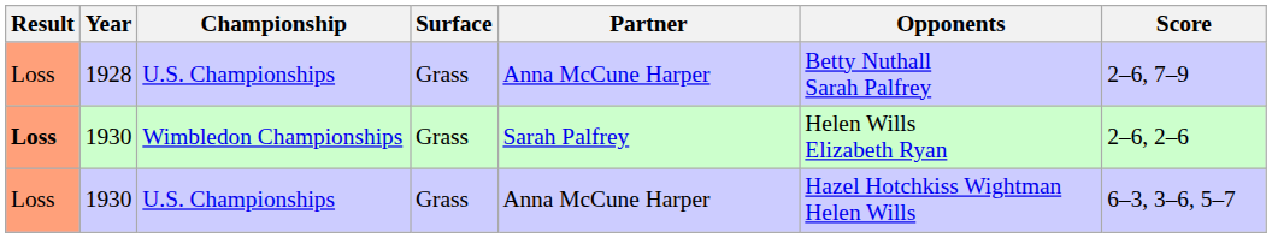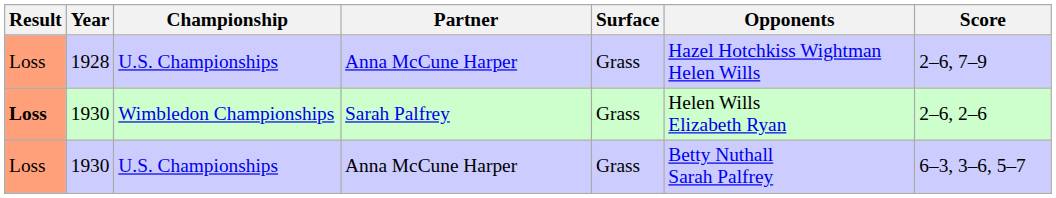 <table class="sortable wikitable">
 <tr>
 <th style="width:40px">Result</th>
 <th style="width:30px">Year</th>
 <th style="width:180px">Championship</th>
+<th style="width:200px">Partner</th>
 <th style="width:50px">Surface</th>
-<th style="width:200px">Partner</th>
 <th style="width:200px">Opponents</th>
 <th style="width:105px" class="unsortable">Score</th>
 </tr>
 <tr style="background:#ccf;">
 <td style="background:#ffa07a;">Loss</td>
 <td>1928</td>
 <td><a href='#'>U.S. Championships</a></td>
+<td> <a href='#'>Anna McCune Harper</a></td>
 <td>Grass</td>
-<td> <a href='#'>Anna McCune Harper</a></td>
-<td> <a href='#'>Betty Nuthall</a> <br>  <a href='#'>Sarah Palfrey</a></td>
+<td> <a href='#'>Hazel Hotchkiss Wightman</a> <br>  <a href='#'>Helen Wills</a></td>
 <td>2–6, 7–9</td>
 </tr>
 <tr style="background:#cfc;">
 <td style="background:#ffa07a;"><strong>Loss</strong></td>
 <td>1930</td>
 <td><a href='#'>Wimbledon Championships</a></td>
+<td> <a href='#'>Sarah Palfrey</a></td>
 <td>Grass</td>
-<td> <a href='#'>Sarah Palfrey</a></td>
 <td> Helen Wills <br>  <a href='#'>Elizabeth Ryan</a></td>
 <td>2–6, 2–6</td>
 </tr>
 <tr style="background:#ccf;">
 <td style="background:#ffa07a;">Loss</td>
 <td>1930</td>
 <td><a href='#'>U.S. Championships</a></td>
+<td> Anna McCune Harper</td>
 <td>Grass</td>
-<td> Anna McCune Harper</td>
-<td> <a href='#'>Hazel Hotchkiss Wightman</a> <br>  <a href='#'>Helen Wills</a></td>
+<td> <a href='#'>Betty Nuthall</a> <br>  <a href='#'>Sarah Palfrey</a></td>
 <td>6–3, 3–6, 5–7</td>
 </tr>
 </table>
